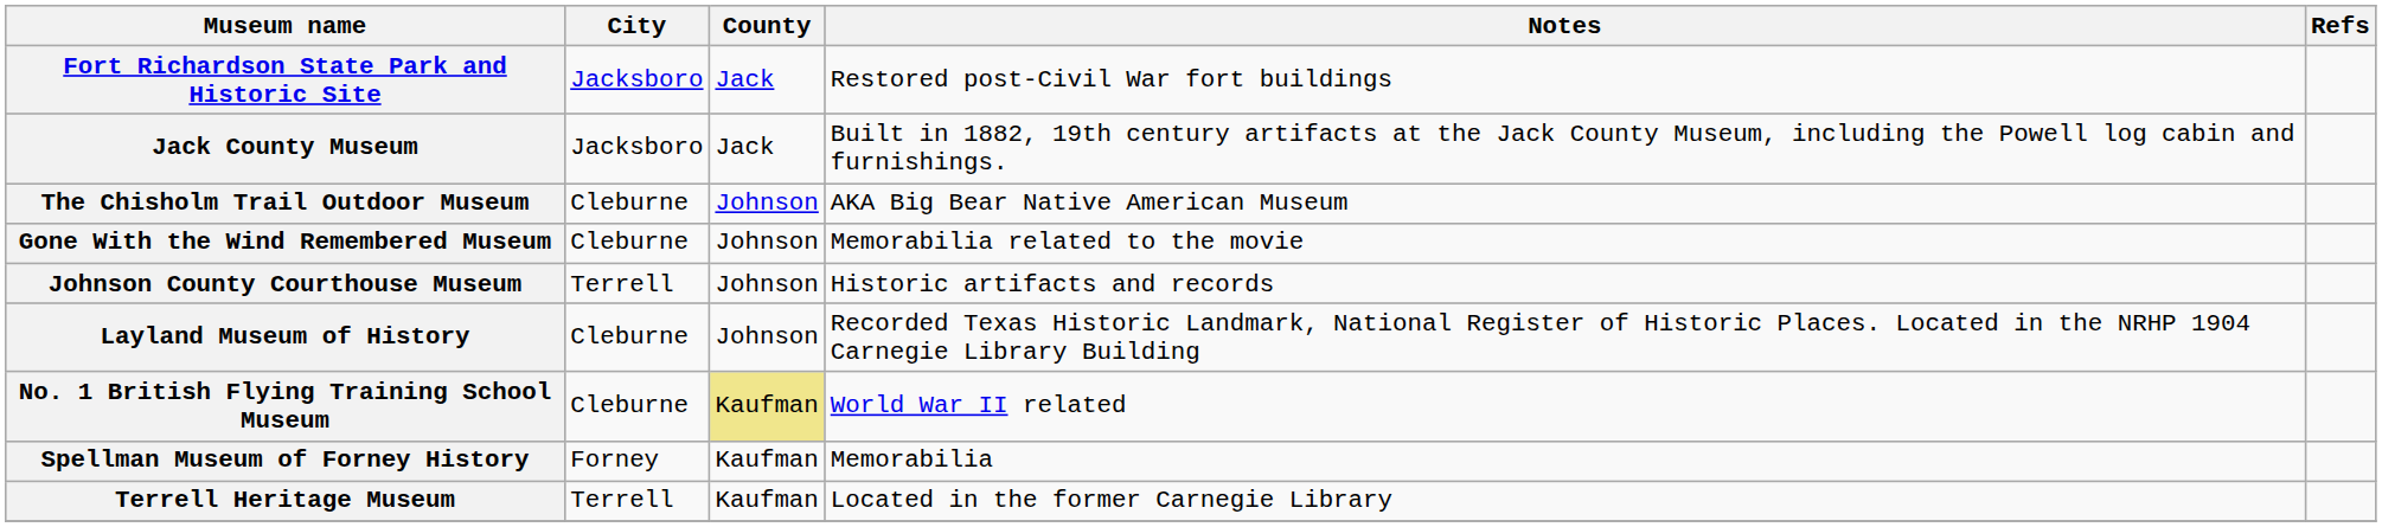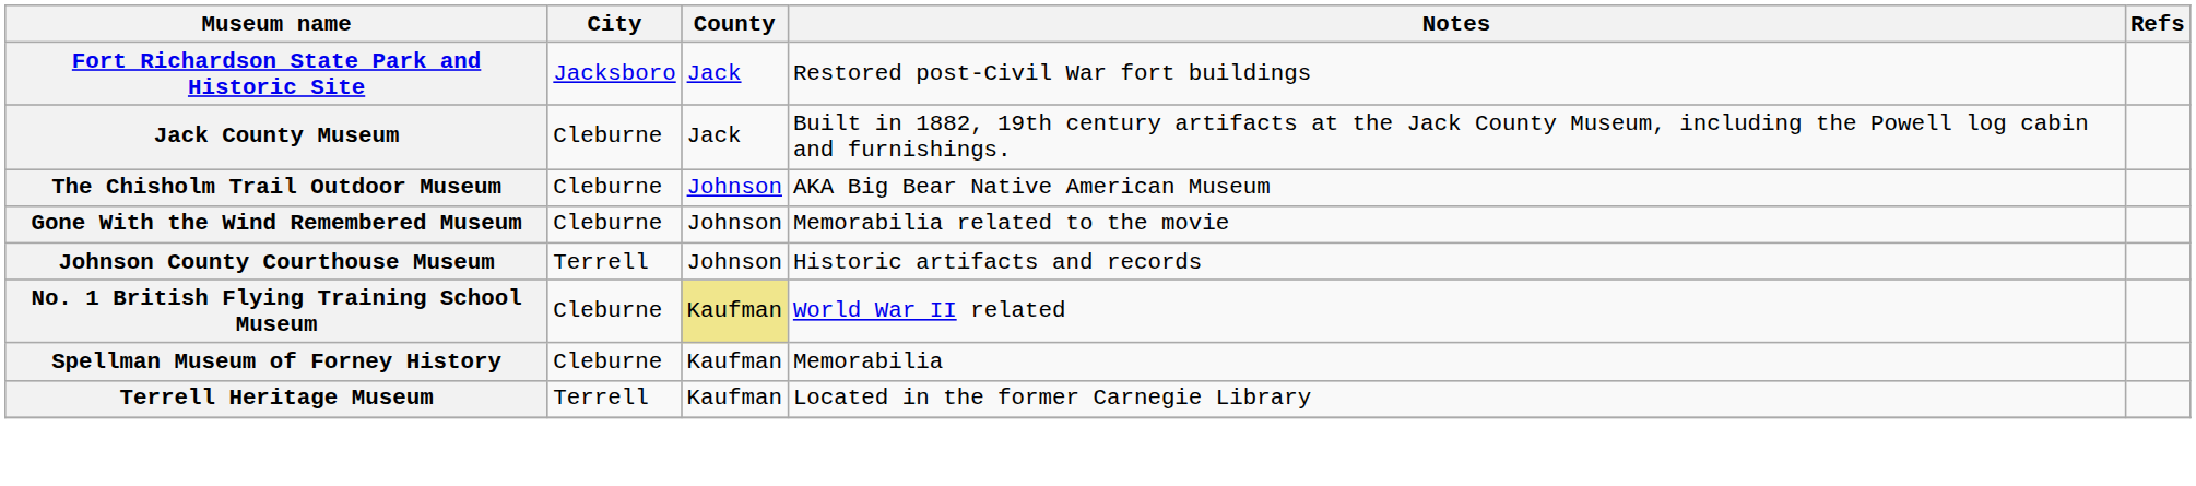 <table class="wikitable sortable plainrowheaders">
 <tr>
 <th scope="col">Museum name</th>
 <th scope="col">City</th>
 <th scope="col">County</th>
 <th scope="col">Notes</th>
 <th scope="col" class="unsortable">Refs</th>
 </tr>
 <tr>
 <th scope="row"><a href='#'>Fort Richardson State Park and Historic Site</a></th>
 <td><a href='#'>Jacksboro</a></td>
 <td><a href='#'>Jack</a></td>
 <td>Restored post-Civil War fort buildings</td>
 <td align="center"></td>
 </tr>
 <tr>
 <th scope="row">Jack County Museum</th>
-<td>Jacksboro</td>
+<td>Cleburne</td>
 <td>Jack</td>
 <td>Built in 1882, 19th century artifacts at the Jack County Museum, including the Powell log cabin and furnishings.</td>
 <td align="center"></td>
 </tr>
 <tr>
 <th scope="row">The Chisholm Trail Outdoor Museum</th>
 <td>Cleburne</td>
 <td><a href='#'>Johnson</a></td>
 <td>AKA Big Bear Native American Museum</td>
 <td align="center"></td>
 </tr>
 <tr>
 <th scope="row">Gone With the Wind Remembered Museum</th>
 <td>Cleburne</td>
 <td>Johnson</td>
 <td>Memorabilia related to the movie</td>
 <td align="center"></td>
 </tr>
 <tr>
 <th scope="row">Johnson County Courthouse Museum</th>
 <td>Terrell</td>
 <td>Johnson</td>
 <td>Historic artifacts and records</td>
 <td align="center"></td>
 </tr>
 <tr>
-<th scope="row">Layland Museum of History</th>
-<td>Cleburne</td>
-<td>Johnson</td>
-<td>Recorded Texas Historic Landmark, National Register of Historic Places. Located in the NRHP 1904 Carnegie Library Building</td>
-<td align="center"></td>
-</tr>
-<tr>
 <th scope="row">No. 1 British Flying Training School Museum</th>
 <td>Cleburne</td>
 <td style="background: khaki;">Kaufman</td>
 <td><a href='#'>World War II</a> related</td>
 <td align="center"></td>
 </tr>
 <tr>
 <th scope="row">Spellman Museum of Forney History</th>
-<td>Forney</td>
+<td>Cleburne</td>
 <td>Kaufman</td>
 <td>Memorabilia</td>
 <td align="center"></td>
 </tr>
 <tr>
 <th scope="row">Terrell Heritage Museum</th>
 <td>Terrell</td>
 <td>Kaufman</td>
 <td>Located in the former Carnegie Library</td>
 <td align="center"></td>
 </tr>
 <tr>
 </tr>
 </table>
